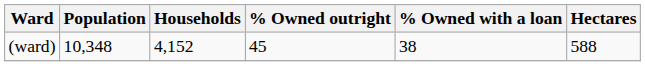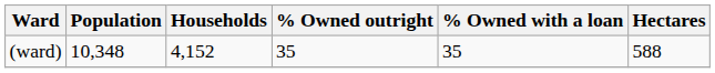 <table class="wikitable">
 <tr>
 <th>Ward</th>
 <th>Population</th>
 <th>Households</th>
 <th>% Owned outright</th>
 <th>% Owned with a loan</th>
 <th>Hectares</th>
 </tr>
 <tr>
 <td>(ward)</td>
 <td>10,348</td>
 <td>4,152</td>
-<td>45</td>
-<td>38</td>
+<td>35</td>
+<td>35</td>
 <td>588</td>
 </tr>
 <tr>
 </tr>
 </table>
